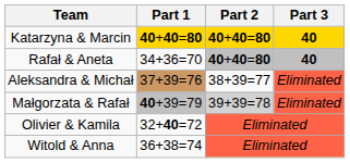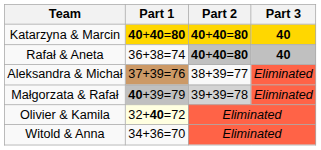 <table class="wikitable" style="text-align:center">
 <tr>
 <th>Team</th>
 <th>Part 1</th>
 <th>Part 2</th>
 <th>Part 3</th>
 </tr>
 <tr>
 <td>Katarzyna & Marcin</td>
 <td bgcolor="gold"><strong>40</strong>+<strong>40</strong>=<strong>80</strong></td>
 <td bgcolor="gold"><strong>40</strong>+<strong>40</strong>=<strong>80</strong></td>
 <td bgcolor="gold"><strong>40</strong></td>
 </tr>
 <tr>
 <td>Rafał & Aneta</td>
-<td>34+<span>36</span>=<span>70</span></td>
+<td>36+38=74</td>
 <td bgcolor="silver"><strong>40</strong>+<strong>40</strong>=<strong>80</strong></td>
 <td bgcolor="silver"><strong>40</strong></td>
 </tr>
 <tr>
 <td>Aleksandra & Michał</td>
 <td bgcolor="#cc9966">37+39=76</td>
 <td><span>38</span>+<span>39</span>=<span>77</span></td>
 <td colspan="1" style="background:tomato"><em>Eliminated</em></td>
 </tr>
 <tr>
 <td>Małgorzata & Rafał</td>
 <td bgcolor="silver"><strong>40</strong>+39=79</td>
 <td style="background: lightgrey;">39+<span>39</span>=78</td>
 <td colspan="2" style="background:tomato"><em>Eliminated</em></td>
 </tr>
 <tr>
 <td>Olivier & Kamila</td>
-<td><span>32</span>+<strong>40</strong>=72</td>
+<td style="background: lightyellow;"><span>32</span>+<strong>40</strong>=72</td>
 <td colspan="3" style="background:tomato"><em>Eliminated</em></td>
 </tr>
 <tr>
 <td>Witold & Anna</td>
-<td>36+38=74</td>
+<td>34+<span>36</span>=<span>70</span></td>
 <td colspan="4" style="background:tomato"><em>Eliminated</em></td>
 </tr>
 </table>
